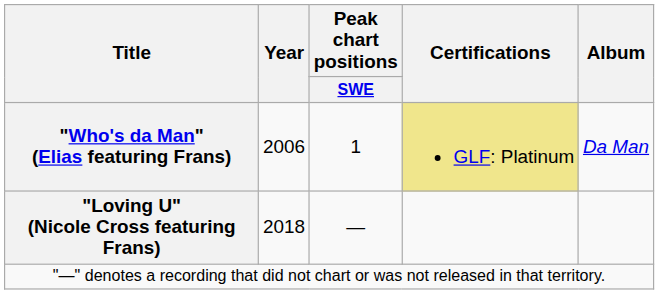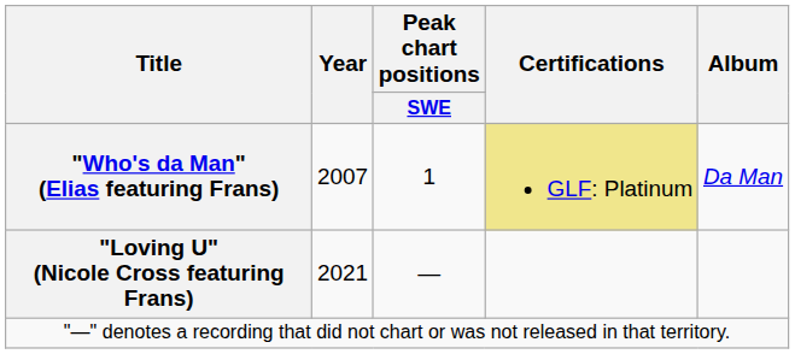 <table class="wikitable plainrowheaders" style="text-align:center;">
 <tr>
 <th scope="col" rowspan="2" style="width:13em;">Title</th>
 <th scope="col" rowspan="2" style="width:1em;">Year</th>
 <th scope="col">Peak chart positions</th>
 <th scope="col" rowspan="2">Certifications</th>
 <th scope="col" rowspan="2">Album</th>
 </tr>
 <tr>
 <th scope="col" style="width:3em;font-size:85%;"><a href='#'>SWE</a><br></th>
 </tr>
 <tr>
 <th scope="row">"<a href='#'>Who's da Man</a>"<br><span>(<a href='#'>Elias</a> featuring Frans)</span></th>
-<td>2006</td>
+<td>2007</td>
 <td>1</td>
 <td style="background: khaki;"><br><ul><li><a href='#'>GLF</a>: Platinum</li></ul></td>
 <td><em><a href='#'>Da Man</a></em></td>
 </tr>
 <tr>
 <th scope="row">"Loving U"<br><span>(Nicole Cross featuring Frans)</span></th>
-<td>2018</td>
+<td>2021</td>
 <td>—</td>
 <td></td>
 <td></td>
 </tr>
 <tr>
 <td colspan="5" style="font-size:85%">"—" denotes a recording that did not chart or was not released in that territory.</td>
 </tr>
 </table>
